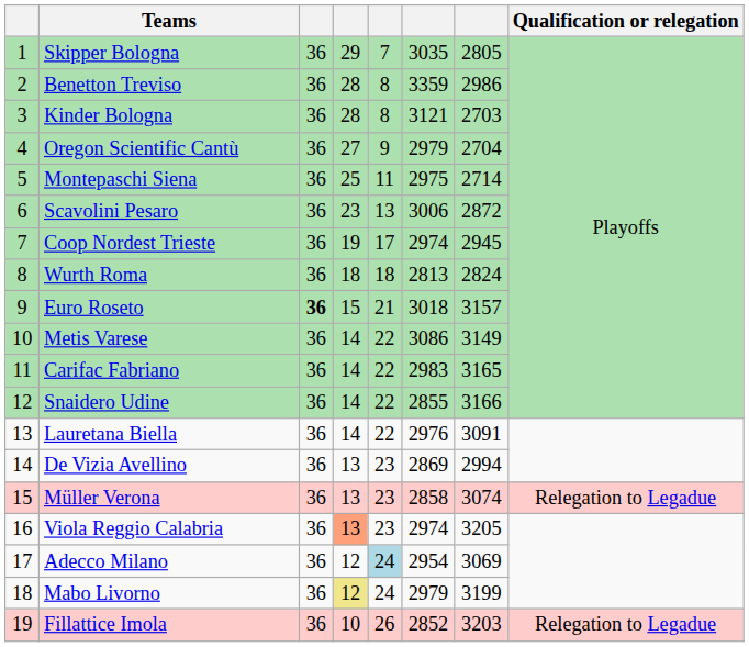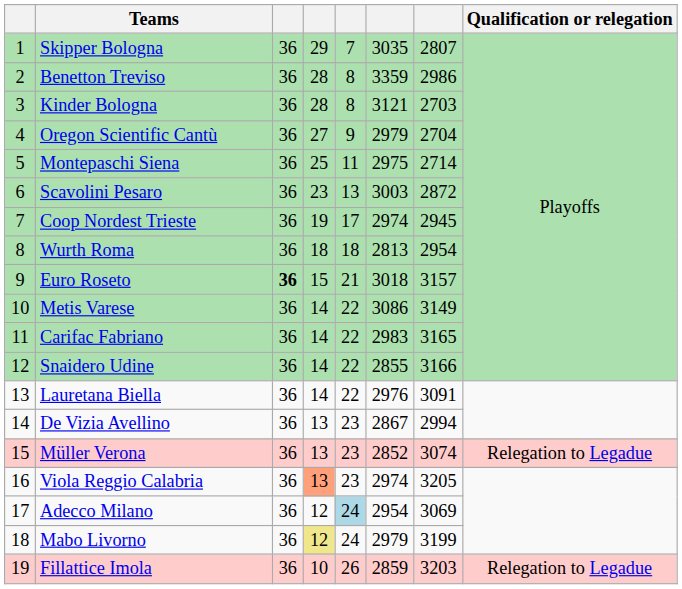 <table class="wikitable" style="text-align: center;">
 <tr>
 <th width=20></th>
 <th ! width=200>Teams</th>
 <th width=20></th>
 <th width=20></th>
 <th width=20></th>
 <th width=35></th>
 <th width=35></th>
 <th>Qualification or relegation</th>
 </tr>
 <tr bgcolor=ACE1AF>
 <td>1</td>
 <td align="left"><a href='#'>Skipper Bologna</a></td>
 <td>36</td>
 <td>29</td>
 <td>7</td>
 <td>3035</td>
-<td>2805</td>
+<td>2807</td>
 <td rowspan=12 align="center">Playoffs</td>
 </tr>
 <tr bgcolor=ACE1AF>
 <td>2</td>
 <td align="left"><a href='#'>Benetton Treviso</a></td>
 <td>36</td>
 <td>28</td>
 <td>8</td>
 <td>3359</td>
 <td>2986</td>
 </tr>
 <tr bgcolor=ACE1AF>
 <td>3</td>
 <td align="left"><a href='#'>Kinder Bologna</a></td>
 <td>36</td>
 <td>28</td>
 <td>8</td>
 <td>3121</td>
 <td>2703</td>
 </tr>
 <tr bgcolor=ACE1AF>
 <td>4</td>
 <td align="left"><a href='#'>Oregon Scientific Cantù</a></td>
 <td>36</td>
 <td>27</td>
 <td>9</td>
 <td>2979</td>
 <td>2704</td>
 </tr>
 <tr bgcolor=ACE1AF>
 <td>5</td>
 <td align="left"><a href='#'>Montepaschi Siena</a></td>
 <td>36</td>
 <td>25</td>
 <td>11</td>
 <td>2975</td>
 <td>2714</td>
 </tr>
 <tr bgcolor=ACE1AF>
 <td>6</td>
 <td align="left"><a href='#'>Scavolini Pesaro</a></td>
 <td>36</td>
 <td>23</td>
 <td>13</td>
-<td>3006</td>
+<td>3003</td>
 <td>2872</td>
 </tr>
 <tr bgcolor=ACE1AF>
 <td>7</td>
 <td align="left"><a href='#'>Coop Nordest Trieste</a></td>
 <td>36</td>
 <td>19</td>
 <td>17</td>
 <td>2974</td>
 <td>2945</td>
 </tr>
 <tr bgcolor=ACE1AF>
 <td>8</td>
 <td align="left"><a href='#'>Wurth Roma</a></td>
 <td>36</td>
 <td>18</td>
 <td>18</td>
 <td>2813</td>
-<td>2824</td>
+<td>2954</td>
 </tr>
 <tr bgcolor=ACE1AF>
 <td>9</td>
 <td align="left"><a href='#'>Euro Roseto</a></td>
 <td><strong>36</strong></td>
 <td>15</td>
 <td>21</td>
 <td>3018</td>
 <td>3157</td>
 </tr>
 <tr bgcolor=ACE1AF>
 <td>10</td>
 <td align="left"><a href='#'>Metis Varese</a></td>
 <td>36</td>
 <td>14</td>
 <td>22</td>
 <td>3086</td>
 <td>3149</td>
 </tr>
 <tr bgcolor=ACE1AF>
 <td>11</td>
 <td align="left"><a href='#'>Carifac Fabriano</a></td>
 <td>36</td>
 <td>14</td>
 <td>22</td>
 <td>2983</td>
 <td>3165</td>
 </tr>
 <tr bgcolor=ACE1AF>
 <td>12</td>
 <td align="left"><a href='#'>Snaidero Udine</a></td>
 <td>36</td>
 <td>14</td>
 <td>22</td>
 <td>2855</td>
 <td>3166</td>
 </tr>
 <tr>
 <td>13</td>
 <td align="left"><a href='#'>Lauretana Biella</a></td>
 <td>36</td>
 <td>14</td>
 <td>22</td>
 <td>2976</td>
 <td>3091</td>
 </tr>
 <tr>
 <td>14</td>
 <td align="left"><a href='#'>De Vizia Avellino</a></td>
 <td>36</td>
 <td>13</td>
 <td>23</td>
-<td>2869</td>
+<td>2867</td>
 <td>2994</td>
 </tr>
 <tr bgcolor=FFCCCC>
 <td>15</td>
 <td align="left"><a href='#'>Müller Verona</a></td>
 <td>36</td>
 <td>13</td>
 <td>23</td>
-<td>2858</td>
+<td>2852</td>
 <td>3074</td>
 <td rowspan=1 align="center">Relegation to <a href='#'>Legadue</a></td>
 </tr>
 <tr>
 <td>16</td>
 <td align="left"><a href='#'>Viola Reggio Calabria</a></td>
 <td>36</td>
 <td style="background: lightsalmon;">13</td>
 <td>23</td>
 <td>2974</td>
 <td>3205</td>
 </tr>
 <tr>
 <td>17</td>
 <td align="left"><a href='#'>Adecco Milano</a></td>
 <td>36</td>
 <td>12</td>
 <td style="background: lightblue;">24</td>
 <td>2954</td>
 <td>3069</td>
 </tr>
 <tr>
 <td>18</td>
 <td align="left"><a href='#'>Mabo Livorno</a></td>
 <td>36</td>
 <td style="background: khaki;">12</td>
 <td>24</td>
 <td>2979</td>
 <td>3199</td>
 </tr>
 <tr bgcolor=FFCCCC>
 <td>19</td>
 <td align="left"><a href='#'>Fillattice Imola</a></td>
 <td>36</td>
 <td>10</td>
 <td>26</td>
-<td>2852</td>
+<td>2859</td>
 <td>3203</td>
 <td rowspan=1 align="center">Relegation to <a href='#'>Legadue</a></td>
 </tr>
 </table>
